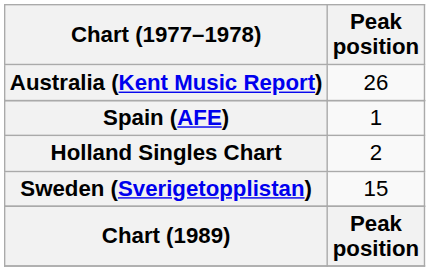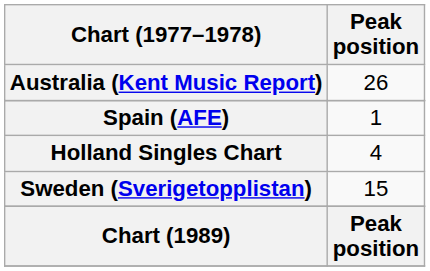 <table class="wikitable sortable plainrowheaders" styel="text-align:center">
 <tr>
 <th scope=col>Chart (1977–1978)</th>
 <th scope=col>Peak<br>position</th>
 </tr>
 <tr>
 <th scope="row">Australia (<a href='#'>Kent Music Report</a>)</th>
 <td align="center">26</td>
 </tr>
 <tr>
 </tr>
 <tr>
 </tr>
 <tr>
 </tr>
 <tr>
 </tr>
 <tr>
 </tr>
 <tr>
 </tr>
 <tr>
 <th scope="row">Spain (<a href='#'>AFE</a>)</th>
 <td align="center">1</td>
 </tr>
 <tr>
 <th scope="row">Holland Singles Chart</th>
-<td align="center">2</td>
+<td align="center">4</td>
 </tr>
 <tr>
 <th scope="row">Sweden (<a href='#'>Sverigetopplistan</a>)</th>
 <td align="center">15</td>
 </tr>
 <tr>
 </tr>
 <tr>
 <th scope=col>Chart (1989)</th>
 <th scope=col>Peak<br>position</th>
 </tr>
 <tr>
 </tr>
 </table>
